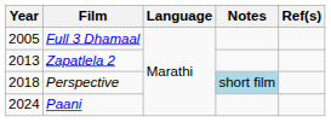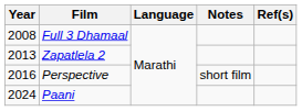 <table class="wikitable">
 <tr>
 <th>Year</th>
 <th>Film</th>
 <th>Language</th>
 <th>Notes</th>
 <th>Ref(s)</th>
 </tr>
 <tr>
-<td>2005</td>
+<td>2008</td>
 <td><em><a href='#'>Full 3 Dhamaal</a></em></td>
 <td rowspan="4">Marathi</td>
 <td></td>
 <td></td>
 </tr>
 <tr>
 <td>2013</td>
 <td><em><a href='#'>Zapatlela 2</a></em></td>
 <td></td>
 <td></td>
 </tr>
 <tr>
-<td>2018</td>
+<td>2016</td>
 <td><em>Perspective</em></td>
-<td style="background: lightblue;">short film</td>
+<td>short film</td>
 <td></td>
 </tr>
 <tr>
 <td>2024</td>
 <td><em><a href='#'>Paani</a></em></td>
 <td></td>
 <td></td>
 </tr>
 </table>
